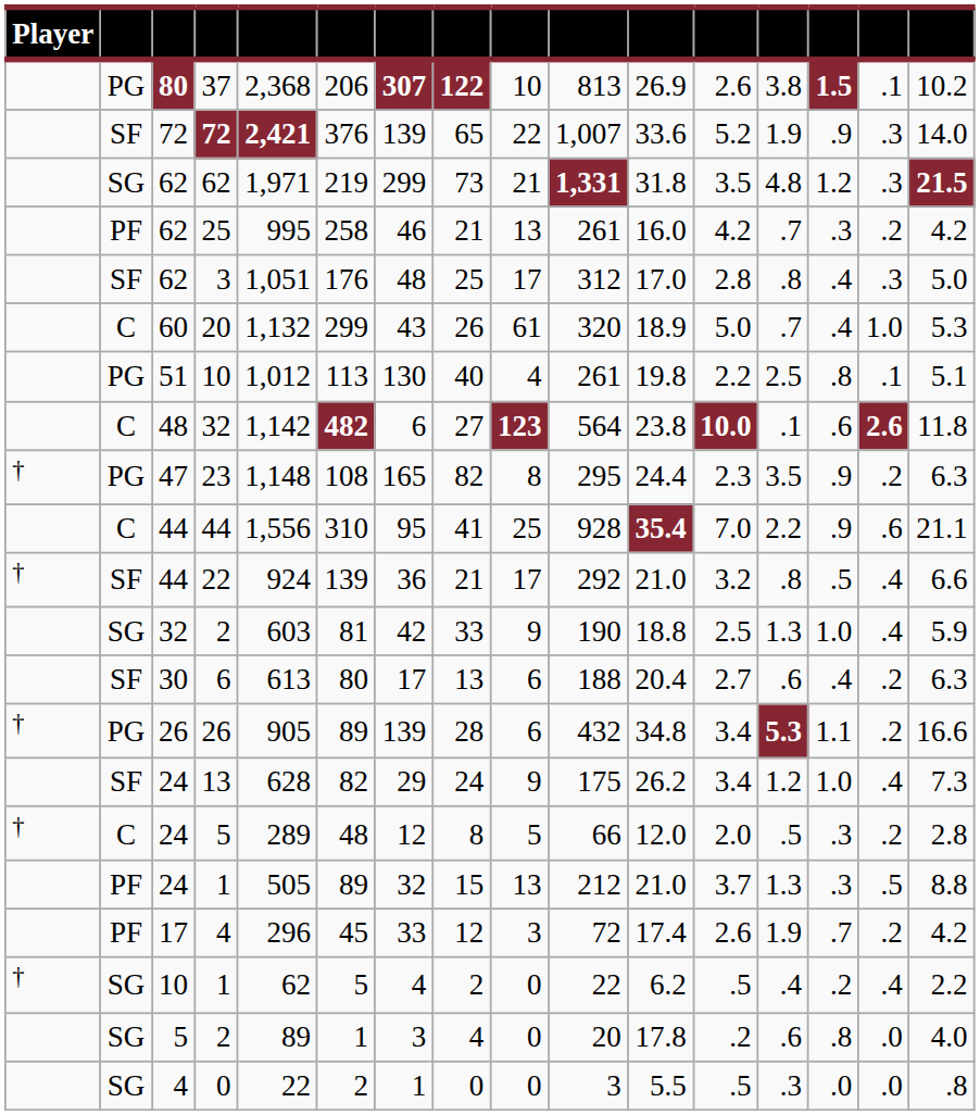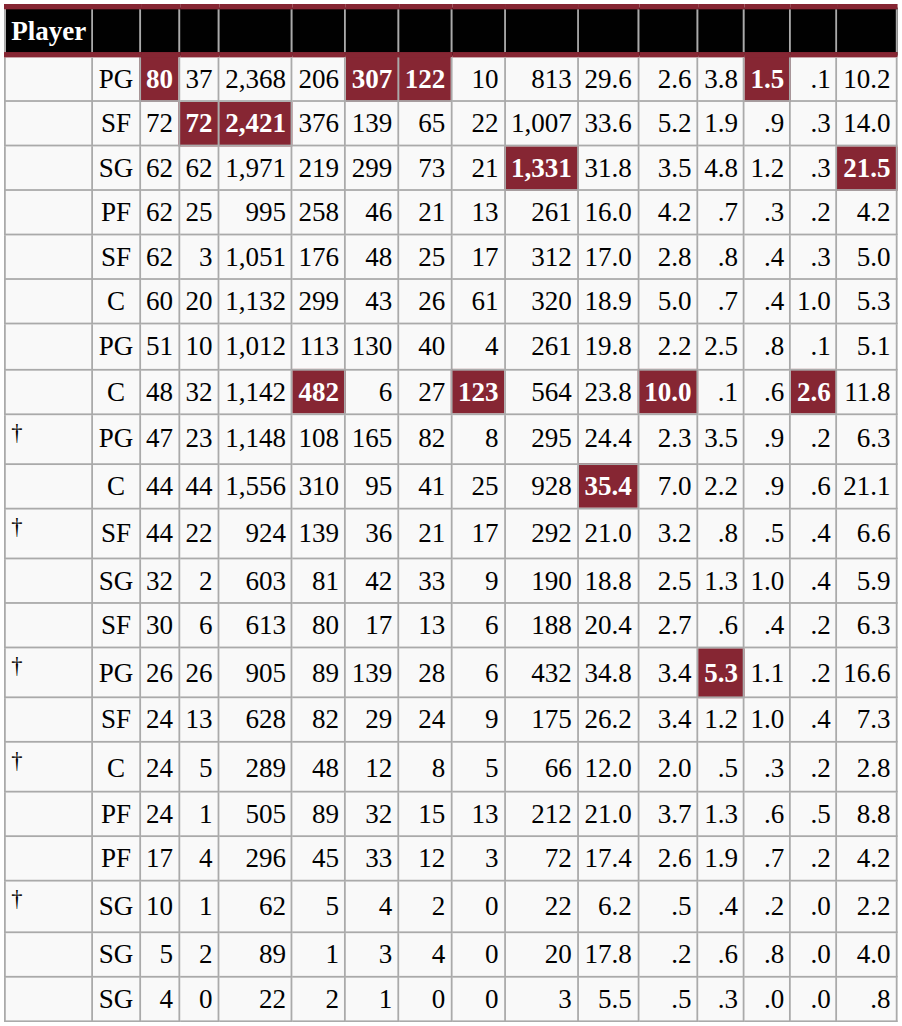 <table class="wikitable sortable" style="font-size: 95%; text-align:right;">
 <tr>
 <th style="background:#010101; color:#FFFFFF; border-top:#862633 3px solid; border-bottom:#862633 3px solid;">Player</th>
 <th style="background:#010101; color:#FFFFFF; border-top:#862633 3px solid; border-bottom:#862633 3px solid;"></th>
 <th style="background:#010101; color:#FFFFFF; border-top:#862633 3px solid; border-bottom:#862633 3px solid;"></th>
 <th style="background:#010101; color:#FFFFFF; border-top:#862633 3px solid; border-bottom:#862633 3px solid;"></th>
 <th style="background:#010101; color:#FFFFFF; border-top:#862633 3px solid; border-bottom:#862633 3px solid;"></th>
 <th style="background:#010101; color:#FFFFFF; border-top:#862633 3px solid; border-bottom:#862633 3px solid;"></th>
 <th style="background:#010101; color:#FFFFFF; border-top:#862633 3px solid; border-bottom:#862633 3px solid;"></th>
 <th style="background:#010101; color:#FFFFFF; border-top:#862633 3px solid; border-bottom:#862633 3px solid;"></th>
 <th style="background:#010101; color:#FFFFFF; border-top:#862633 3px solid; border-bottom:#862633 3px solid;"></th>
 <th style="background:#010101; color:#FFFFFF; border-top:#862633 3px solid; border-bottom:#862633 3px solid;"></th>
 <th style="background:#010101; color:#FFFFFF; border-top:#862633 3px solid; border-bottom:#862633 3px solid;"></th>
 <th style="background:#010101; color:#FFFFFF; border-top:#862633 3px solid; border-bottom:#862633 3px solid;"></th>
 <th style="background:#010101; color:#FFFFFF; border-top:#862633 3px solid; border-bottom:#862633 3px solid;"></th>
 <th style="background:#010101; color:#FFFFFF; border-top:#862633 3px solid; border-bottom:#862633 3px solid;"></th>
 <th style="background:#010101; color:#FFFFFF; border-top:#862633 3px solid; border-bottom:#862633 3px solid;"></th>
 <th style="background:#010101; color:#FFFFFF; border-top:#862633 3px solid; border-bottom:#862633 3px solid;"></th>
 </tr>
 <tr>
 <td style="text-align:left;"></td>
 <td style="text-align:center;">PG</td>
 <td style="background:#862633; color:#FFFFFF;"><strong>80</strong></td>
 <td>37</td>
 <td>2,368</td>
 <td>206</td>
 <td style="background:#862633; color:#FFFFFF;"><strong>307</strong></td>
 <td style="background:#862633; color:#FFFFFF;"><strong>122</strong></td>
 <td>10</td>
 <td>813</td>
-<td>26.9</td>
+<td>29.6</td>
 <td>2.6</td>
 <td>3.8</td>
 <td style="background:#862633; color:#FFFFFF;"><strong>1.5</strong></td>
 <td>.1</td>
 <td>10.2</td>
 </tr>
 <tr>
 <td style="text-align:left;"></td>
 <td style="text-align:center;">SF</td>
 <td>72</td>
 <td style="background:#862633; color:#FFFFFF;"><strong>72</strong></td>
 <td style="background:#862633; color:#FFFFFF;"><strong>2,421</strong></td>
 <td>376</td>
 <td>139</td>
 <td>65</td>
 <td>22</td>
 <td>1,007</td>
 <td>33.6</td>
 <td>5.2</td>
 <td>1.9</td>
 <td>.9</td>
 <td>.3</td>
 <td>14.0</td>
 </tr>
 <tr>
 <td style="text-align:left;"></td>
 <td style="text-align:center;">SG</td>
 <td>62</td>
 <td>62</td>
 <td>1,971</td>
 <td>219</td>
 <td>299</td>
 <td>73</td>
 <td>21</td>
 <td style="background:#862633; color:#FFFFFF;"><strong>1,331</strong></td>
 <td>31.8</td>
 <td>3.5</td>
 <td>4.8</td>
 <td>1.2</td>
 <td>.3</td>
 <td style="background:#862633; color:#FFFFFF;"><strong>21.5</strong></td>
 </tr>
 <tr>
 <td style="text-align:left;"></td>
 <td style="text-align:center;">PF</td>
 <td>62</td>
 <td>25</td>
 <td>995</td>
 <td>258</td>
 <td>46</td>
 <td>21</td>
 <td>13</td>
 <td>261</td>
 <td>16.0</td>
 <td>4.2</td>
 <td>.7</td>
 <td>.3</td>
 <td>.2</td>
 <td>4.2</td>
 </tr>
 <tr>
 <td style="text-align:left;"></td>
 <td style="text-align:center;">SF</td>
 <td>62</td>
 <td>3</td>
 <td>1,051</td>
 <td>176</td>
 <td>48</td>
 <td>25</td>
 <td>17</td>
 <td>312</td>
 <td>17.0</td>
 <td>2.8</td>
 <td>.8</td>
 <td>.4</td>
 <td>.3</td>
 <td>5.0</td>
 </tr>
 <tr>
 <td style="text-align:left;"></td>
 <td style="text-align:center;">C</td>
 <td>60</td>
 <td>20</td>
 <td>1,132</td>
 <td>299</td>
 <td>43</td>
 <td>26</td>
 <td>61</td>
 <td>320</td>
 <td>18.9</td>
 <td>5.0</td>
 <td>.7</td>
 <td>.4</td>
 <td>1.0</td>
 <td>5.3</td>
 </tr>
 <tr>
 <td style="text-align:left;"></td>
 <td style="text-align:center;">PG</td>
 <td>51</td>
 <td>10</td>
 <td>1,012</td>
 <td>113</td>
 <td>130</td>
 <td>40</td>
 <td>4</td>
 <td>261</td>
 <td>19.8</td>
 <td>2.2</td>
 <td>2.5</td>
 <td>.8</td>
 <td>.1</td>
 <td>5.1</td>
 </tr>
 <tr>
 <td style="text-align:left;"></td>
 <td style="text-align:center;">C</td>
 <td>48</td>
 <td>32</td>
 <td>1,142</td>
 <td style="background:#862633; color:#FFFFFF;"><strong>482</strong></td>
 <td>6</td>
 <td>27</td>
 <td style="background:#862633; color:#FFFFFF;"><strong>123</strong></td>
 <td>564</td>
 <td>23.8</td>
 <td style="background:#862633; color:#FFFFFF;"><strong>10.0</strong></td>
 <td>.1</td>
 <td>.6</td>
 <td style="background:#862633; color:#FFFFFF;"><strong>2.6</strong></td>
 <td>11.8</td>
 </tr>
 <tr>
 <td style="text-align:left;"><sup>†</sup></td>
 <td style="text-align:center;">PG</td>
 <td>47</td>
 <td>23</td>
 <td>1,148</td>
 <td>108</td>
 <td>165</td>
 <td>82</td>
 <td>8</td>
 <td>295</td>
 <td>24.4</td>
 <td>2.3</td>
 <td>3.5</td>
 <td>.9</td>
 <td>.2</td>
 <td>6.3</td>
 </tr>
 <tr>
 <td style="text-align:left;"></td>
 <td style="text-align:center;">C</td>
 <td>44</td>
 <td>44</td>
 <td>1,556</td>
 <td>310</td>
 <td>95</td>
 <td>41</td>
 <td>25</td>
 <td>928</td>
 <td style="background:#862633; color:#FFFFFF;"><strong>35.4</strong></td>
 <td>7.0</td>
 <td>2.2</td>
 <td>.9</td>
 <td>.6</td>
 <td>21.1</td>
 </tr>
 <tr>
 <td style="text-align:left;"><sup>†</sup></td>
 <td style="text-align:center;">SF</td>
 <td>44</td>
 <td>22</td>
 <td>924</td>
 <td>139</td>
 <td>36</td>
 <td>21</td>
 <td>17</td>
 <td>292</td>
 <td>21.0</td>
 <td>3.2</td>
 <td>.8</td>
 <td>.5</td>
 <td>.4</td>
 <td>6.6</td>
 </tr>
 <tr>
 <td style="text-align:left;"></td>
 <td style="text-align:center;">SG</td>
 <td>32</td>
 <td>2</td>
 <td>603</td>
 <td>81</td>
 <td>42</td>
 <td>33</td>
 <td>9</td>
 <td>190</td>
 <td>18.8</td>
 <td>2.5</td>
 <td>1.3</td>
 <td>1.0</td>
 <td>.4</td>
 <td>5.9</td>
 </tr>
 <tr>
 <td style="text-align:left;"></td>
 <td style="text-align:center;">SF</td>
 <td>30</td>
 <td>6</td>
 <td>613</td>
 <td>80</td>
 <td>17</td>
 <td>13</td>
 <td>6</td>
 <td>188</td>
 <td>20.4</td>
 <td>2.7</td>
 <td>.6</td>
 <td>.4</td>
 <td>.2</td>
 <td>6.3</td>
 </tr>
 <tr>
 <td style="text-align:left;"><sup>†</sup></td>
 <td style="text-align:center;">PG</td>
 <td>26</td>
 <td>26</td>
 <td>905</td>
 <td>89</td>
 <td>139</td>
 <td>28</td>
 <td>6</td>
 <td>432</td>
 <td>34.8</td>
 <td>3.4</td>
 <td style="background:#862633; color:#FFFFFF;"><strong>5.3</strong></td>
 <td>1.1</td>
 <td>.2</td>
 <td>16.6</td>
 </tr>
 <tr>
 <td style="text-align:left;"></td>
 <td style="text-align:center;">SF</td>
 <td>24</td>
 <td>13</td>
 <td>628</td>
 <td>82</td>
 <td>29</td>
 <td>24</td>
 <td>9</td>
 <td>175</td>
 <td>26.2</td>
 <td>3.4</td>
 <td>1.2</td>
 <td>1.0</td>
 <td>.4</td>
 <td>7.3</td>
 </tr>
 <tr>
 <td style="text-align:left;"><sup>†</sup></td>
 <td style="text-align:center;">C</td>
 <td>24</td>
 <td>5</td>
 <td>289</td>
 <td>48</td>
 <td>12</td>
 <td>8</td>
 <td>5</td>
 <td>66</td>
 <td>12.0</td>
 <td>2.0</td>
 <td>.5</td>
 <td>.3</td>
 <td>.2</td>
 <td>2.8</td>
 </tr>
 <tr>
 <td style="text-align:left;"></td>
 <td style="text-align:center;">PF</td>
 <td>24</td>
 <td>1</td>
 <td>505</td>
 <td>89</td>
 <td>32</td>
 <td>15</td>
 <td>13</td>
 <td>212</td>
 <td>21.0</td>
 <td>3.7</td>
 <td>1.3</td>
-<td>.3</td>
+<td>.6</td>
 <td>.5</td>
 <td>8.8</td>
 </tr>
 <tr>
 <td style="text-align:left;"></td>
 <td style="text-align:center;">PF</td>
 <td>17</td>
 <td>4</td>
 <td>296</td>
 <td>45</td>
 <td>33</td>
 <td>12</td>
 <td>3</td>
 <td>72</td>
 <td>17.4</td>
 <td>2.6</td>
 <td>1.9</td>
 <td>.7</td>
 <td>.2</td>
 <td>4.2</td>
 </tr>
 <tr>
 <td style="text-align:left;"><sup>†</sup></td>
 <td style="text-align:center;">SG</td>
 <td>10</td>
 <td>1</td>
 <td>62</td>
 <td>5</td>
 <td>4</td>
 <td>2</td>
 <td>0</td>
 <td>22</td>
 <td>6.2</td>
 <td>.5</td>
 <td>.4</td>
 <td>.2</td>
-<td>.4</td>
+<td>.0</td>
 <td>2.2</td>
 </tr>
 <tr>
 <td style="text-align:left;"></td>
 <td style="text-align:center;">SG</td>
 <td>5</td>
 <td>2</td>
 <td>89</td>
 <td>1</td>
 <td>3</td>
 <td>4</td>
 <td>0</td>
 <td>20</td>
 <td>17.8</td>
 <td>.2</td>
 <td>.6</td>
 <td>.8</td>
 <td>.0</td>
 <td>4.0</td>
 </tr>
 <tr>
 <td style="text-align:left;"></td>
 <td style="text-align:center;">SG</td>
 <td>4</td>
 <td>0</td>
 <td>22</td>
 <td>2</td>
 <td>1</td>
 <td>0</td>
 <td>0</td>
 <td>3</td>
 <td>5.5</td>
 <td>.5</td>
 <td>.3</td>
 <td>.0</td>
 <td>.0</td>
 <td>.8</td>
 </tr>
 </table>
